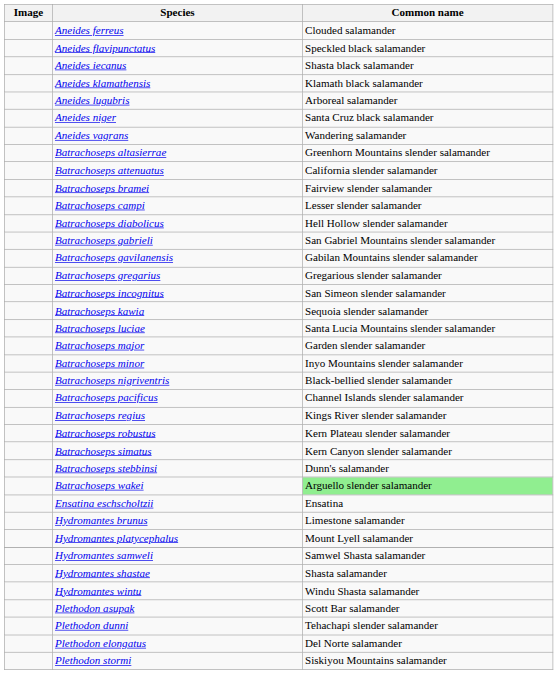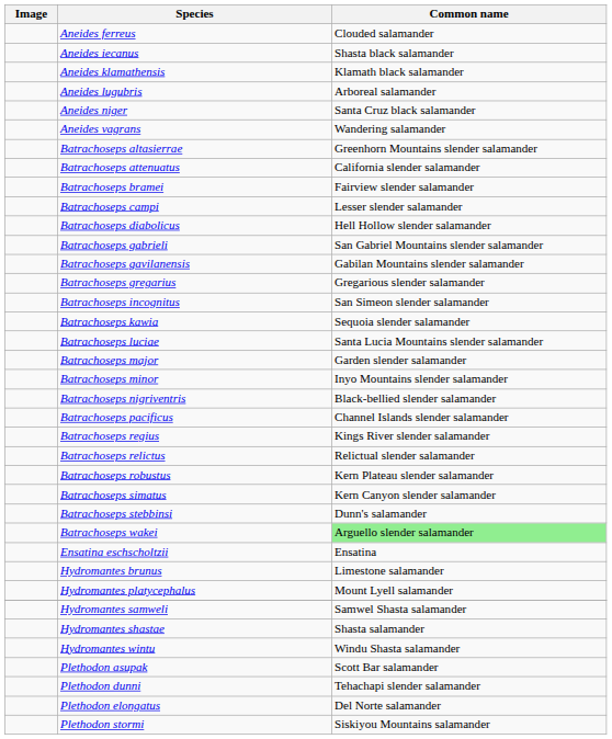 <table width=90% class="wikitable">
 <tr>
 <th width=3%>Image</th>
 <th width=25%>Species</th>
 <th width=25%>Common name</th>
 </tr>
 <tr>
 <td></td>
 <td><em><a href='#'>Aneides ferreus</a></em></td>
 <td>Clouded salamander</td>
-</tr>
-<tr>
-<td></td>
-<td><em><a href='#'>Aneides flavipunctatus</a></em></td>
-<td>Speckled black salamander</td>
 </tr>
 <tr>
 <td></td>
 <td><em><a href='#'>Aneides iecanus</a></em></td>
 <td>Shasta black salamander</td>
 </tr>
 <tr>
 <td></td>
 <td><em><a href='#'>Aneides klamathensis</a></em></td>
 <td>Klamath black salamander</td>
 </tr>
 <tr>
 <td></td>
 <td><em><a href='#'>Aneides lugubris</a></em></td>
 <td>Arboreal salamander</td>
 </tr>
 <tr>
 <td></td>
 <td><em><a href='#'>Aneides niger</a></em></td>
 <td>Santa Cruz black salamander</td>
 </tr>
 <tr>
 <td></td>
 <td><em><a href='#'>Aneides vagrans</a></em>  </td>
 <td>Wandering salamander</td>
 </tr>
 <tr>
 <td></td>
 <td><em><a href='#'>Batrachoseps altasierrae</a></em></td>
 <td>Greenhorn Mountains slender salamander</td>
 </tr>
 <tr>
 <td></td>
 <td><em><a href='#'>Batrachoseps attenuatus</a></em></td>
 <td>California slender salamander</td>
 </tr>
 <tr>
 <td></td>
 <td><em><a href='#'>Batrachoseps bramei</a></em></td>
 <td>Fairview slender salamander</td>
 </tr>
 <tr>
 <td></td>
 <td><em><a href='#'>Batrachoseps campi</a></em>  </td>
 <td>Lesser slender salamander</td>
 </tr>
 <tr>
 <td></td>
 <td><em><a href='#'>Batrachoseps diabolicus</a></em>  </td>
 <td>Hell Hollow slender salamander</td>
 </tr>
 <tr>
 <td></td>
 <td><em><a href='#'>Batrachoseps gabrieli</a></em>  </td>
 <td>San Gabriel Mountains slender salamander</td>
 </tr>
 <tr>
 <td></td>
 <td><em><a href='#'>Batrachoseps gavilanensis</a></em>  </td>
 <td>Gabilan Mountains slender salamander</td>
 </tr>
 <tr>
 <td></td>
 <td><em><a href='#'>Batrachoseps gregarius</a></em>  </td>
 <td>Gregarious slender salamander</td>
 </tr>
 <tr>
 <td></td>
 <td><em><a href='#'>Batrachoseps incognitus</a></em>  </td>
 <td>San Simeon slender salamander</td>
 </tr>
 <tr>
 <td></td>
 <td><em><a href='#'>Batrachoseps kawia</a></em>  </td>
 <td>Sequoia slender salamander</td>
 </tr>
 <tr>
 <td></td>
 <td><em><a href='#'>Batrachoseps luciae</a></em>  </td>
 <td>Santa Lucia Mountains slender salamander</td>
 </tr>
 <tr>
 <td></td>
 <td><em><a href='#'>Batrachoseps major</a></em></td>
 <td>Garden slender salamander</td>
 </tr>
 <tr>
 <td></td>
 <td><em><a href='#'>Batrachoseps minor</a></em>  </td>
 <td>Inyo Mountains slender salamander</td>
 </tr>
 <tr>
 <td></td>
 <td><em><a href='#'>Batrachoseps nigriventris</a></em>  </td>
 <td>Black-bellied slender salamander</td>
 </tr>
 <tr>
 <td></td>
 <td><em><a href='#'>Batrachoseps pacificus</a></em>  </td>
 <td>Channel Islands slender salamander</td>
 </tr>
 <tr>
 <td></td>
 <td><em><a href='#'>Batrachoseps regius</a></em>  </td>
 <td>Kings River slender salamander</td>
 </tr>
 <tr>
 <td></td>
+<td><em><a href='#'>Batrachoseps relictus</a></em>  </td>
+<td>Relictual slender salamander</td>
+</tr>
+<tr>
+<td></td>
 <td><em><a href='#'>Batrachoseps robustus</a></em>  </td>
 <td>Kern Plateau slender salamander</td>
 </tr>
 <tr>
 <td></td>
 <td><em><a href='#'>Batrachoseps simatus</a></em>  </td>
 <td>Kern Canyon slender salamander</td>
 </tr>
 <tr>
 <td></td>
 <td><em><a href='#'>Batrachoseps stebbinsi</a></em>  </td>
 <td>Dunn's salamander</td>
 </tr>
 <tr>
 <td></td>
 <td><em><a href='#'>Batrachoseps wakei</a></em></td>
 <td style="background: lightgreen;">Arguello slender salamander</td>
 </tr>
 <tr>
 <td></td>
 <td><em><a href='#'>Ensatina eschscholtzii</a></em></td>
 <td>Ensatina</td>
 </tr>
 <tr>
 <td></td>
 <td><em><a href='#'>Hydromantes brunus</a></em>  </td>
 <td>Limestone salamander</td>
 </tr>
 <tr>
 <td></td>
 <td><em><a href='#'>Hydromantes platycephalus</a></em>  </td>
 <td>Mount Lyell salamander</td>
 </tr>
 <tr>
 </tr>
 <tr>
 <td></td>
 <td><em><a href='#'>Hydromantes samweli</a></em></td>
 <td>Samwel Shasta salamander</td>
 </tr>
 <tr>
 <td></td>
 <td><em><a href='#'>Hydromantes shastae</a></em>  </td>
 <td>Shasta salamander</td>
 </tr>
 <tr>
 <td></td>
 <td><em><a href='#'>Hydromantes wintu</a></em>  </td>
 <td>Windu Shasta salamander</td>
 </tr>
 <tr>
 <td></td>
 <td><em><a href='#'>Plethodon asupak</a></em>  </td>
 <td>Scott Bar salamander</td>
 </tr>
 <tr>
 <td></td>
 <td><em><a href='#'>Plethodon dunni</a></em></td>
 <td>Tehachapi slender salamander</td>
 </tr>
 <tr>
 <td></td>
 <td><em><a href='#'>Plethodon elongatus</a></em></td>
 <td>Del Norte salamander</td>
 </tr>
 <tr>
 <td></td>
 <td><em><a href='#'>Plethodon stormi</a></em></td>
 <td>Siskiyou Mountains salamander</td>
 </tr>
 </table>
